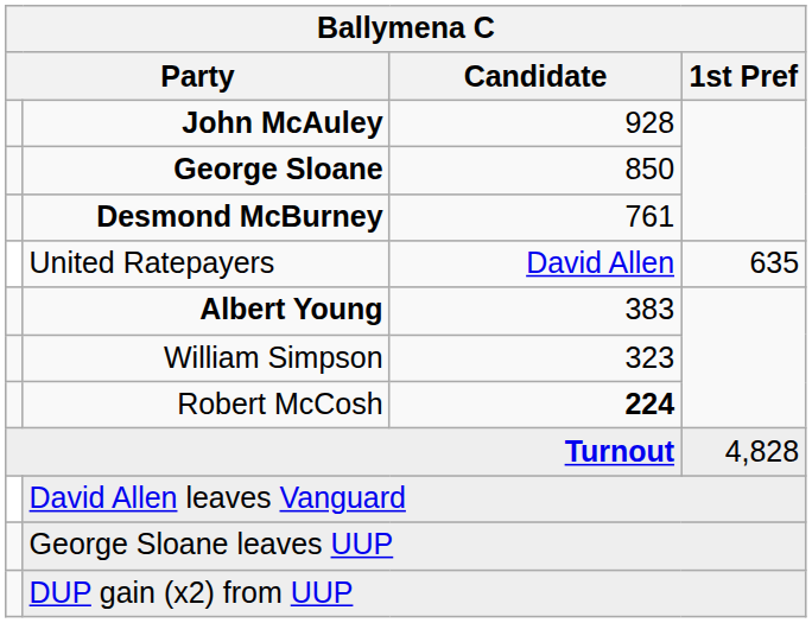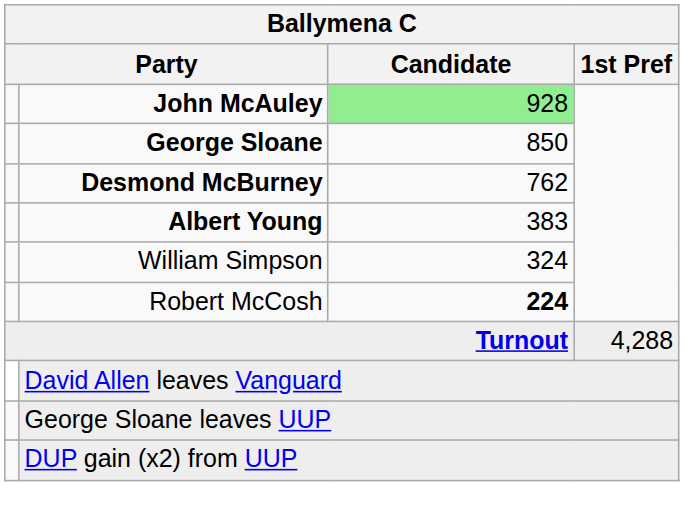 <table class="wikitable">
 <tr>
 <th colspan="4" align="center">Ballymena C</th>
 </tr>
 <tr>
 <th colspan="2" align="center" width=200>Party</th>
 <th width=150>Candidate</th>
 <th width=60>1st Pref</th>
 </tr>
 <tr>
 <td></td>
 <td align="right"><strong>John McAuley</strong></td>
-<td align="right">928</td>
+<td align="right" style="background: lightgreen;">928</td>
 </tr>
 <tr>
 <td></td>
 <td align="right"><strong>George Sloane</strong></td>
 <td align="right">850</td>
 </tr>
 <tr>
 <td></td>
 <td align="right"><strong>Desmond McBurney</strong></td>
-<td align="right">761</td>
-</tr>
-<tr>
-<td style="background-color: #FFFFFF"></td>
-<td>United Ratepayers</td>
-<td align="right"><a href='#'>David Allen</a></td>
-<td align="right">635</td>
+<td align="right">762</td>
 </tr>
 <tr>
 <td></td>
 <td align="right"><strong>Albert Young</strong></td>
 <td align="right">383</td>
 </tr>
 <tr>
 <td></td>
 <td align="right">William Simpson</td>
-<td align="right">323</td>
+<td align="right">324</td>
 </tr>
 <tr>
 <td></td>
 <td align="right">Robert McCosh</td>
 <td align="right"><strong>224</strong></td>
 </tr>
 <tr bgcolor="EEEEEE">
 <td colspan=3 align="right"><strong><a href='#'>Turnout</a></strong></td>
-<td align="right">4,828</td>
+<td align="right">4,288</td>
 </tr>
 <tr>
 <td bgcolor=#FFFFFF></td>
 <td colspan=3 bgcolor="EEEEEE"><a href='#'>David Allen</a> leaves <a href='#'>Vanguard</a></td>
 </tr>
 <tr>
 <td bgcolor=></td>
 <td colspan=3 bgcolor="EEEEEE">George Sloane leaves <a href='#'>UUP</a></td>
 </tr>
 <tr>
 <td bgcolor=></td>
 <td colspan=3 bgcolor="EEEEEE"><a href='#'>DUP</a> gain (x2) from <a href='#'>UUP</a></td>
 </tr>
 </table>
